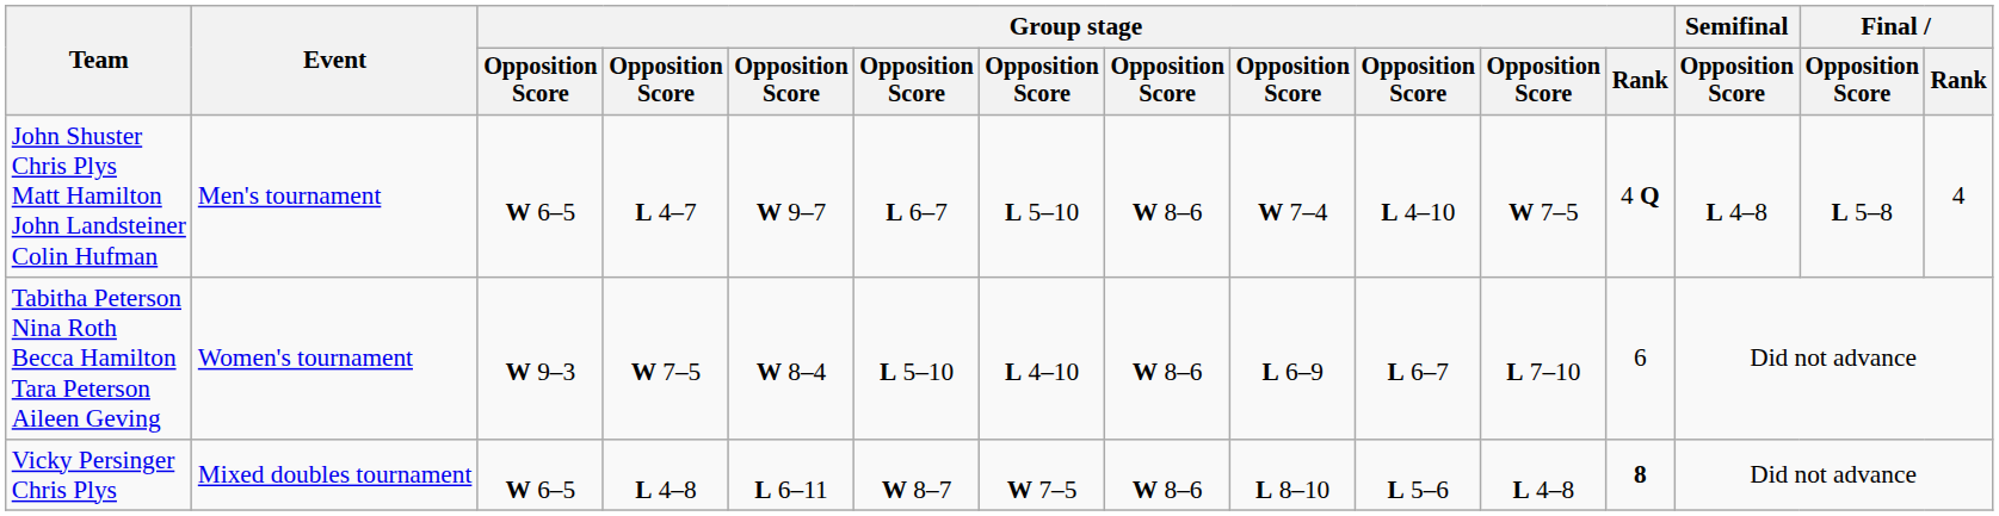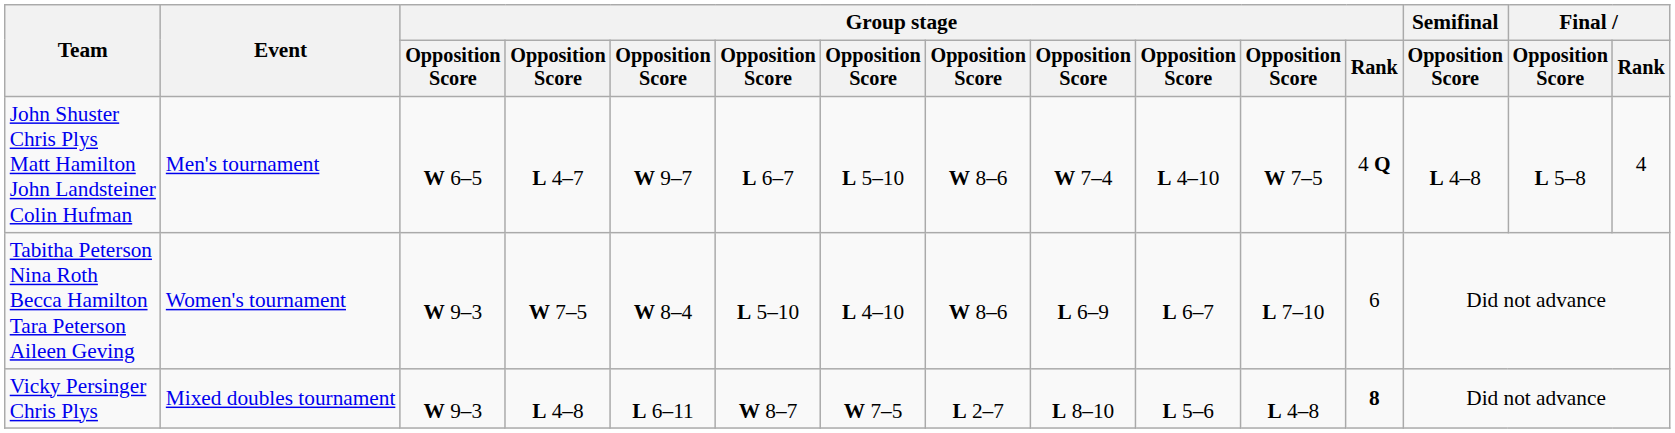 <table class=wikitable style=font-size:90%;text-align:center>
 <tr>
 <th rowspan=2>Team</th>
 <th rowspan=2>Event</th>
 <th colspan=10>Group stage</th>
 <th>Semifinal</th>
 <th colspan=2>Final / </th>
 </tr>
 <tr style=font-size:95%>
 <th>Opposition<br>Score</th>
 <th>Opposition<br>Score</th>
 <th>Opposition<br>Score</th>
 <th>Opposition<br>Score</th>
 <th>Opposition<br>Score</th>
 <th>Opposition<br>Score</th>
 <th>Opposition<br>Score</th>
 <th>Opposition<br>Score</th>
 <th>Opposition<br>Score</th>
 <th>Rank</th>
 <th>Opposition<br>Score</th>
 <th>Opposition<br>Score</th>
 <th>Rank</th>
 </tr>
 <tr>
 <td align=left><a href='#'>John Shuster</a><br><a href='#'>Chris Plys</a><br><a href='#'>Matt Hamilton</a><br><a href='#'>John Landsteiner</a><br><a href='#'>Colin Hufman</a></td>
 <td align=left><a href='#'>Men's tournament</a></td>
 <td><br><strong>W</strong> 6–5</td>
 <td><br><strong>L</strong> 4–7</td>
 <td><br><strong>W</strong> 9–7</td>
 <td><br><strong>L</strong> 6–7</td>
 <td><br><strong>L</strong> 5–10</td>
 <td><br><strong>W</strong> 8–6</td>
 <td><br><strong>W</strong> 7–4</td>
 <td><br><strong>L</strong> 4–10</td>
 <td><br><strong>W</strong> 7–5</td>
 <td>4 <strong>Q</strong></td>
 <td><br><strong>L</strong> 4–8</td>
 <td><br><strong>L</strong> 5–8</td>
 <td>4</td>
 </tr>
 <tr>
 <td align=left><a href='#'>Tabitha Peterson</a><br><a href='#'>Nina Roth</a><br><a href='#'>Becca Hamilton</a><br><a href='#'>Tara Peterson</a><br><a href='#'>Aileen Geving</a></td>
 <td align=left><a href='#'>Women's tournament</a></td>
 <td><br><strong>W</strong> 9–3</td>
 <td><br><strong>W</strong> 7–5</td>
 <td><br><strong>W</strong> 8–4</td>
 <td><br><strong>L</strong> 5–10</td>
 <td><br><strong>L</strong> 4–10</td>
 <td><br><strong>W</strong> 8–6</td>
 <td><br><strong>L</strong> 6–9</td>
 <td><br><strong>L</strong> 6–7</td>
 <td><br><strong>L</strong> 7–10</td>
 <td>6</td>
 <td colspan=3>Did not advance</td>
 </tr>
 <tr>
 <td align=left><a href='#'>Vicky Persinger</a><br><a href='#'>Chris Plys</a></td>
 <td align=left><a href='#'>Mixed doubles tournament</a></td>
-<td><br><strong>W</strong> 6–5</td>
+<td><br><strong>W</strong> 9–3</td>
 <td><br><strong>L</strong> 4–8</td>
 <td><br><strong>L</strong> 6–11</td>
 <td><br><strong>W</strong> 8–7</td>
 <td><br><strong>W</strong> 7–5</td>
-<td><br><strong>W</strong> 8–6</td>
+<td><br><strong>L</strong> 2–7</td>
 <td><br><strong>L</strong> 8–10</td>
 <td><br><strong>L</strong> 5–6</td>
 <td><br><strong>L</strong> 4–8</td>
 <td><strong>8</strong></td>
 <td colspan=3>Did not advance</td>
 </tr>
 </table>
